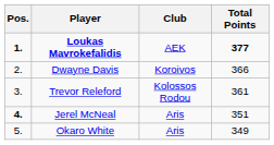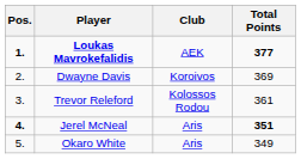 <table class="wikitable" style="text-align: center;" width="65%">
 <tr>
 <th>Pos.</th>
 <th>Player</th>
 <th>Club</th>
 <th>Total Points</th>
 </tr>
 <tr>
 <td align="center"><strong>1.</strong></td>
 <td> <strong><a href='#'>Loukas Mavrokefalidis</a></strong></td>
 <td><a href='#'>AEK</a></td>
 <td align="center"><strong>377</strong></td>
 </tr>
 <tr>
 <td align="center">2.</td>
 <td> <a href='#'>Dwayne Davis</a></td>
 <td><a href='#'>Koroivos</a></td>
-<td align="center">366</td>
+<td align="center">369</td>
 </tr>
 <tr>
 <td align="center">3.</td>
 <td> <a href='#'>Trevor Releford</a></td>
 <td><a href='#'>Kolossos Rodou</a></td>
 <td align="center">361</td>
 </tr>
 <tr>
 <td align="center"><strong>4.</strong></td>
 <td> <a href='#'>Jerel McNeal</a></td>
 <td><a href='#'>Aris</a></td>
-<td align="center">351</td>
+<td align="center"><strong>351</strong></td>
 </tr>
 <tr>
 <td align="center">5.</td>
 <td> <a href='#'>Okaro White</a></td>
 <td><a href='#'>Aris</a></td>
 <td align="center">349</td>
 </tr>
 </table>
